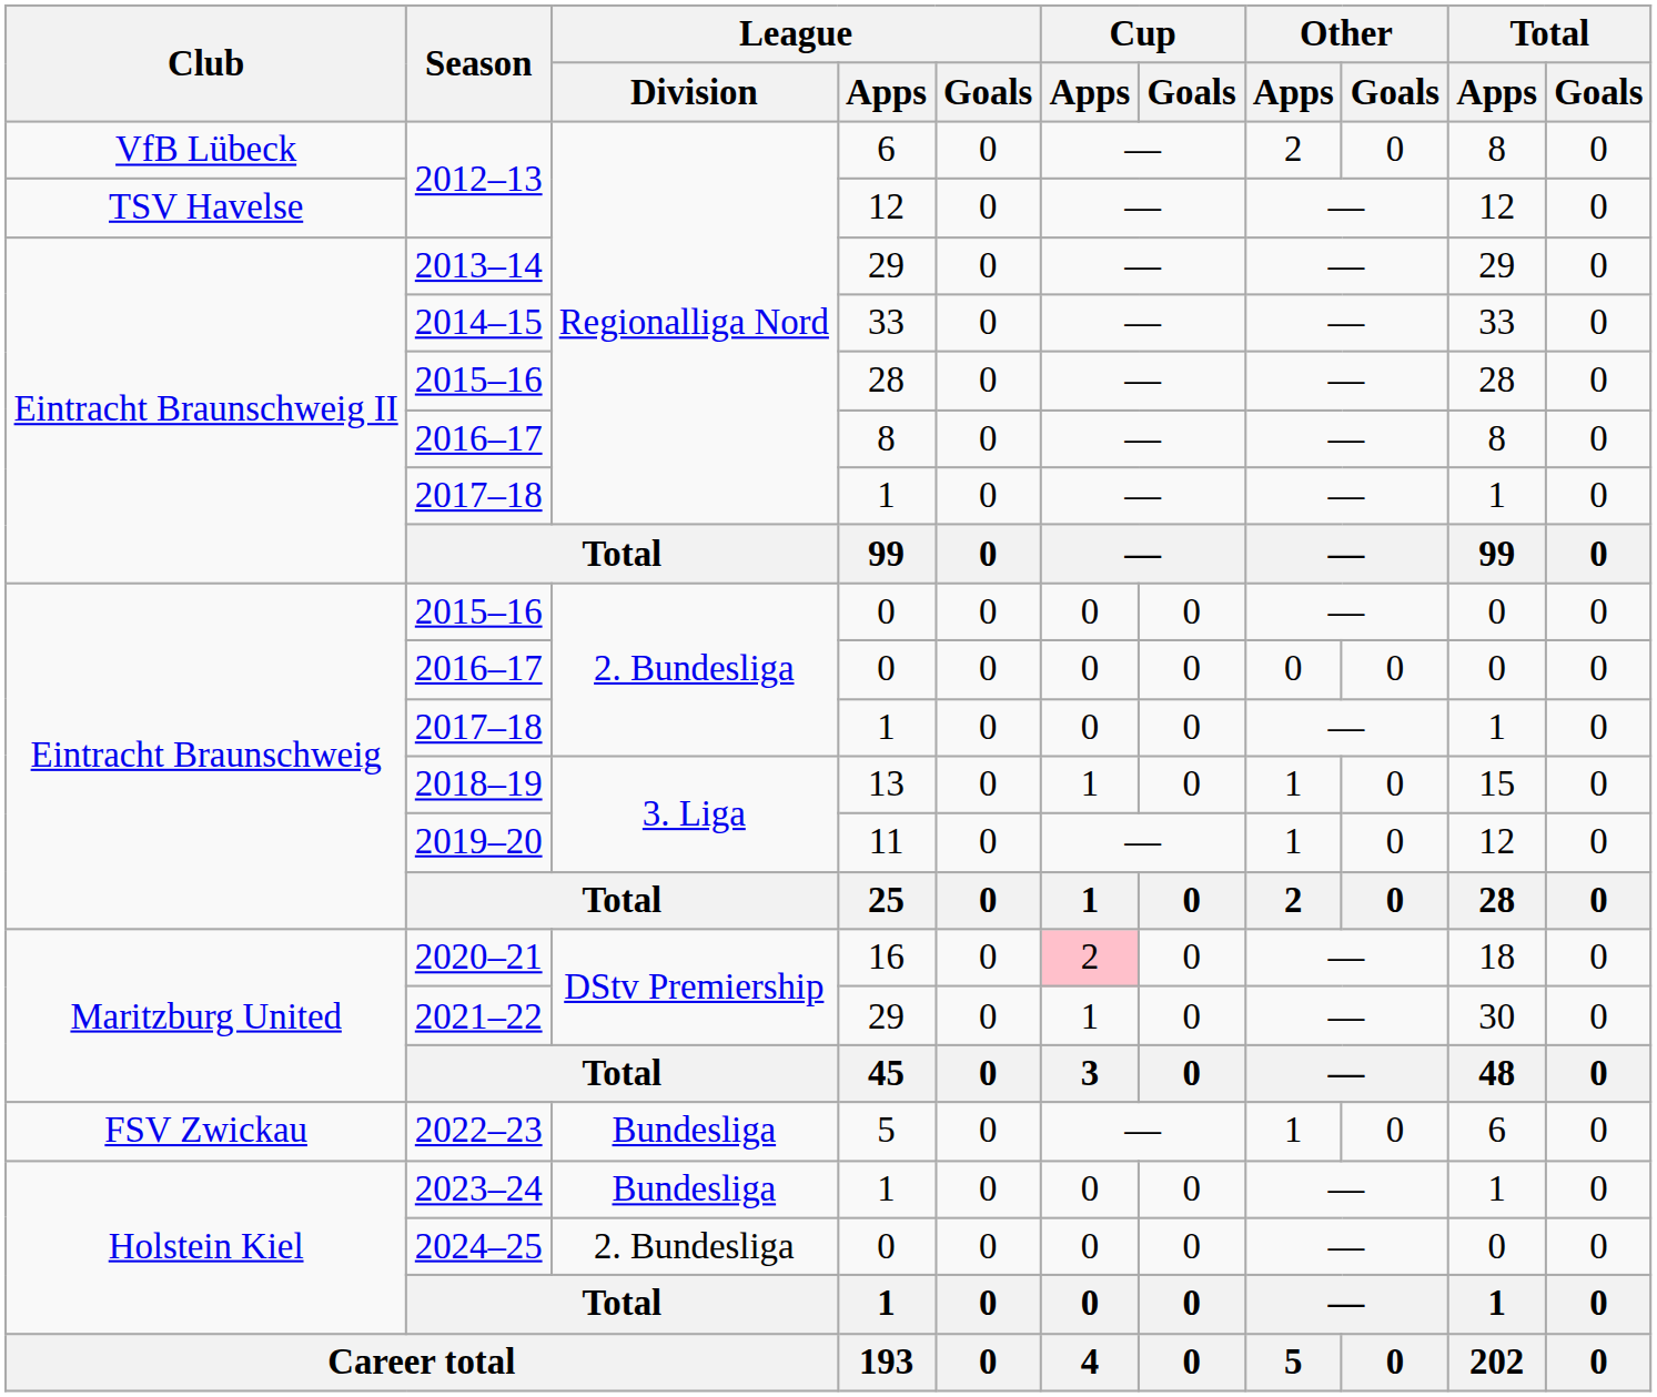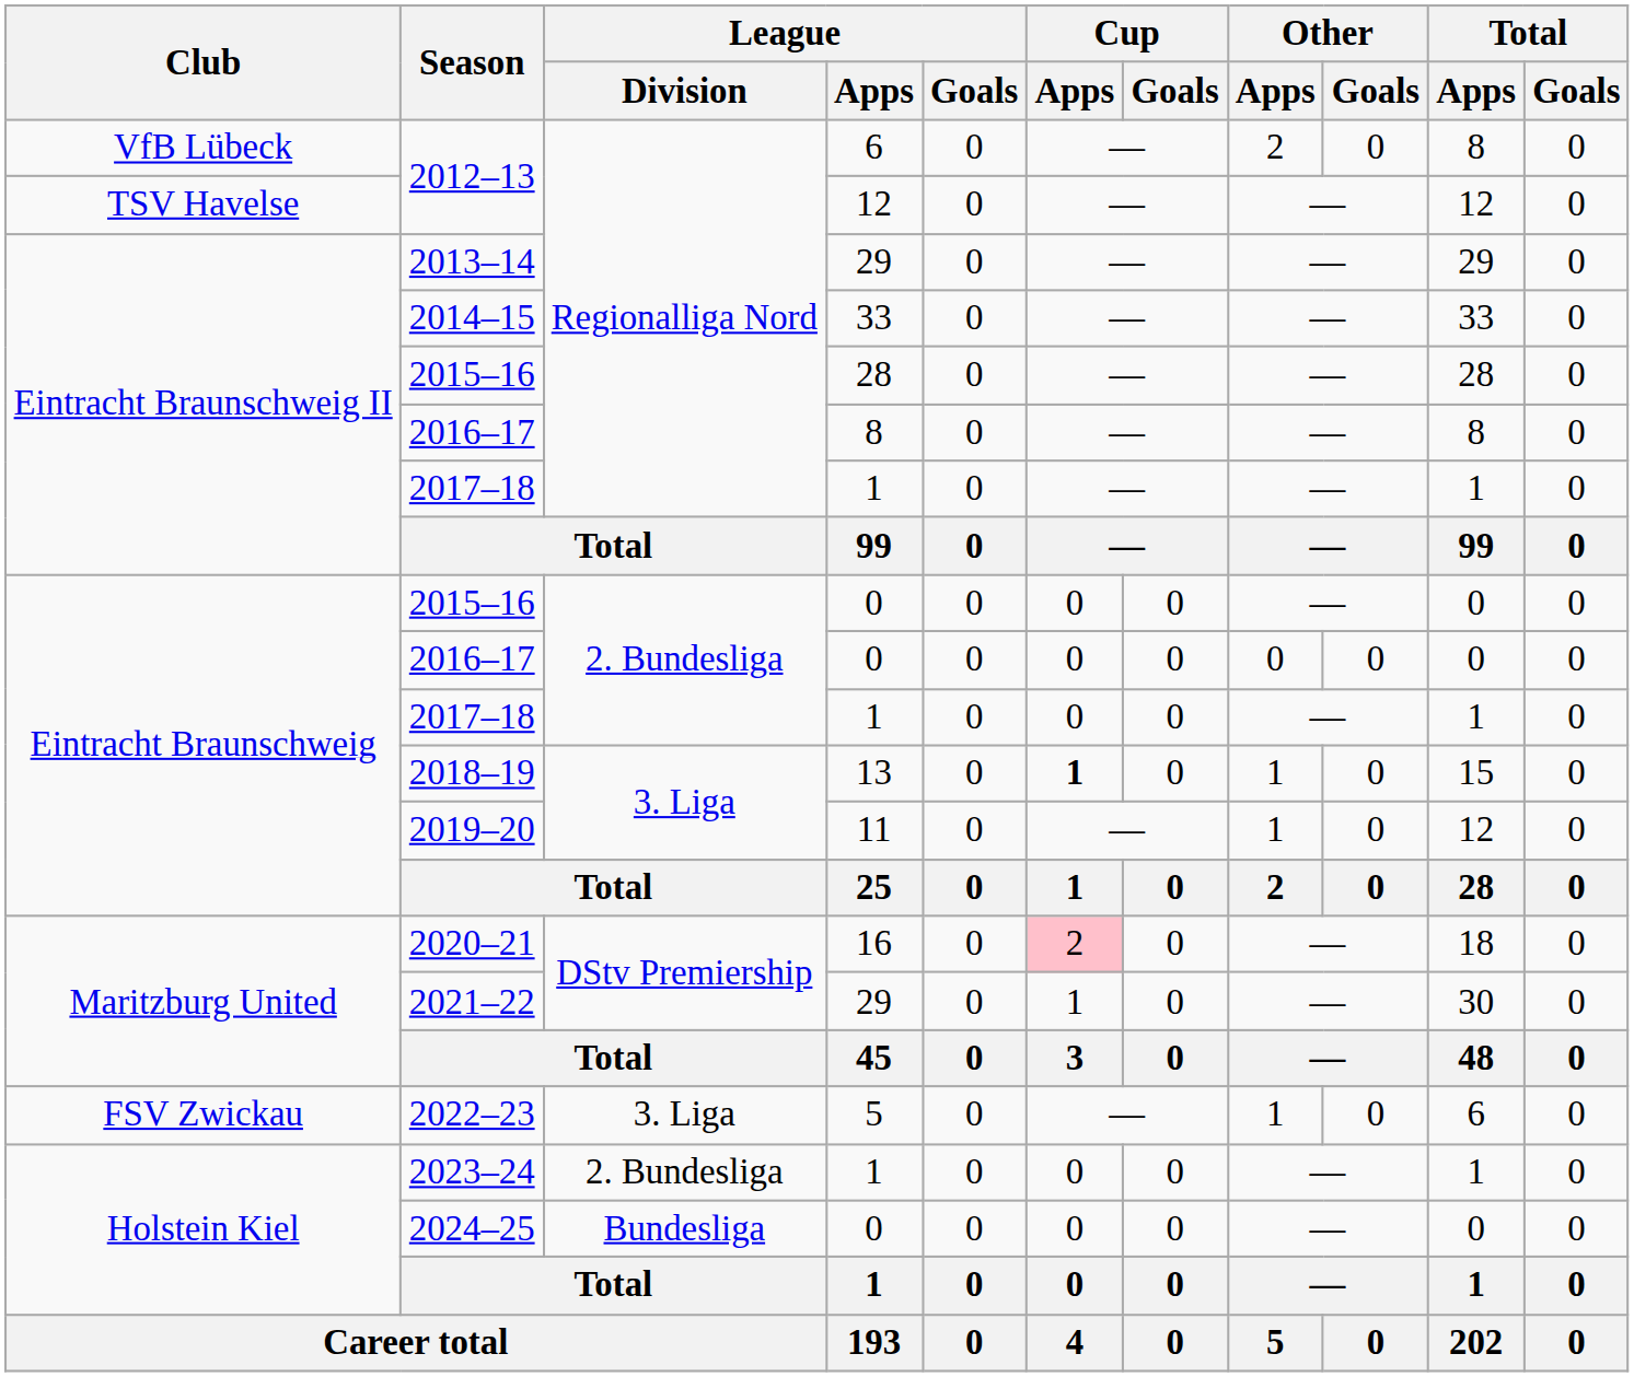 <table class="wikitable" style="text-align:center">
 <tr>
 <th rowspan="2">Club</th>
 <th rowspan="2">Season</th>
 <th colspan="3">League</th>
 <th colspan="2">Cup</th>
 <th colspan="2">Other</th>
 <th colspan="2">Total</th>
 </tr>
 <tr>
 <th>Division</th>
 <th>Apps</th>
 <th>Goals</th>
 <th>Apps</th>
 <th>Goals</th>
 <th>Apps</th>
 <th>Goals</th>
 <th>Apps</th>
 <th>Goals</th>
 </tr>
 <tr>
 <td><a href='#'>VfB Lübeck</a></td>
 <td rowspan=2><a href='#'>2012–13</a></td>
 <td rowspan=7><a href='#'>Regionalliga Nord</a></td>
 <td>6</td>
 <td>0</td>
 <td colspan=2>—</td>
 <td>2</td>
 <td>0</td>
 <td>8</td>
 <td>0</td>
 </tr>
 <tr>
 <td><a href='#'>TSV Havelse</a></td>
 <td>12</td>
 <td>0</td>
 <td colspan="2">—</td>
 <td colspan="2">—</td>
 <td>12</td>
 <td>0</td>
 </tr>
 <tr>
 <td rowspan=6><a href='#'>Eintracht Braunschweig II</a></td>
 <td><a href='#'>2013–14</a></td>
 <td>29</td>
 <td>0</td>
 <td colspan=2>—</td>
 <td colspan=2>—</td>
 <td>29</td>
 <td>0</td>
 </tr>
 <tr>
 <td><a href='#'>2014–15</a></td>
 <td>33</td>
 <td>0</td>
 <td colspan=2>—</td>
 <td colspan=2>—</td>
 <td>33</td>
 <td>0</td>
 </tr>
 <tr>
 <td><a href='#'>2015–16</a></td>
 <td>28</td>
 <td>0</td>
 <td colspan=2>—</td>
 <td colspan=2>—</td>
 <td>28</td>
 <td>0</td>
 </tr>
 <tr>
 <td><a href='#'>2016–17</a></td>
 <td>8</td>
 <td>0</td>
 <td colspan=2>—</td>
 <td colspan=2>—</td>
 <td>8</td>
 <td>0</td>
 </tr>
 <tr>
 <td><a href='#'>2017–18</a></td>
 <td>1</td>
 <td>0</td>
 <td colspan=2>—</td>
 <td colspan=2>—</td>
 <td>1</td>
 <td>0</td>
 </tr>
 <tr>
 <th colspan=2>Total</th>
 <th>99</th>
 <th>0</th>
 <th colspan=2>—</th>
 <th colspan=2>—</th>
 <th>99</th>
 <th>0</th>
 </tr>
 <tr>
 <td rowspan=6><a href='#'>Eintracht Braunschweig</a></td>
 <td><a href='#'>2015–16</a></td>
 <td rowspan=3><a href='#'>2. Bundesliga</a></td>
 <td>0</td>
 <td>0</td>
 <td>0</td>
 <td>0</td>
 <td colspan=2>—</td>
 <td>0</td>
 <td>0</td>
 </tr>
 <tr>
 <td><a href='#'>2016–17</a></td>
 <td>0</td>
 <td>0</td>
 <td>0</td>
 <td>0</td>
 <td>0</td>
 <td>0</td>
 <td>0</td>
 <td>0</td>
 </tr>
 <tr>
 <td><a href='#'>2017–18</a></td>
 <td>1</td>
 <td>0</td>
 <td>0</td>
 <td>0</td>
 <td colspan=2>—</td>
 <td>1</td>
 <td>0</td>
 </tr>
 <tr>
 <td><a href='#'>2018–19</a></td>
 <td rowspan=2><a href='#'>3. Liga</a></td>
 <td>13</td>
 <td>0</td>
-<td>1</td>
+<td><strong>1</strong></td>
 <td>0</td>
 <td>1</td>
 <td>0</td>
 <td>15</td>
 <td>0</td>
 </tr>
 <tr>
 <td><a href='#'>2019–20</a></td>
 <td>11</td>
 <td>0</td>
 <td colspan=2>—</td>
 <td>1</td>
 <td>0</td>
 <td>12</td>
 <td>0</td>
 </tr>
 <tr>
 <th colspan=2>Total</th>
 <th>25</th>
 <th>0</th>
 <th>1</th>
 <th>0</th>
 <th>2</th>
 <th>0</th>
 <th>28</th>
 <th>0</th>
 </tr>
 <tr>
 <td rowspan=3><a href='#'>Maritzburg United</a></td>
 <td><a href='#'>2020–21</a></td>
 <td rowspan=2><a href='#'>DStv Premiership</a></td>
 <td>16</td>
 <td>0</td>
 <td style="background: pink;">2</td>
 <td>0</td>
 <td colspan=2>—</td>
 <td>18</td>
 <td>0</td>
 </tr>
 <tr>
 <td><a href='#'>2021–22</a></td>
 <td>29</td>
 <td>0</td>
 <td>1</td>
 <td>0</td>
 <td colspan=2>—</td>
 <td>30</td>
 <td>0</td>
 </tr>
 <tr>
 <th colspan=2>Total</th>
 <th>45</th>
 <th>0</th>
 <th>3</th>
 <th>0</th>
 <th colspan=2>—</th>
 <th>48</th>
 <th>0</th>
 </tr>
 <tr>
 <td><a href='#'>FSV Zwickau</a></td>
 <td><a href='#'>2022–23</a></td>
-<td><a href='#'>Bundesliga</a></td>
+<td>3. Liga</td>
 <td>5</td>
 <td>0</td>
 <td colspan=2>—</td>
 <td>1</td>
 <td>0</td>
 <td>6</td>
 <td>0</td>
 </tr>
 <tr>
 <td rowspan=3><a href='#'>Holstein Kiel</a></td>
 <td><a href='#'>2023–24</a></td>
-<td><a href='#'>Bundesliga</a></td>
+<td>2. Bundesliga</td>
 <td>1</td>
 <td>0</td>
 <td>0</td>
 <td>0</td>
 <td colspan=2>—</td>
 <td>1</td>
 <td>0</td>
 </tr>
 <tr>
 <td><a href='#'>2024–25</a></td>
-<td>2. Bundesliga</td>
+<td><a href='#'>Bundesliga</a></td>
 <td>0</td>
 <td>0</td>
 <td>0</td>
 <td>0</td>
 <td colspan=2>—</td>
 <td>0</td>
 <td>0</td>
 </tr>
 <tr>
 <th colspan=2>Total</th>
 <th>1</th>
 <th>0</th>
 <th>0</th>
 <th>0</th>
 <th colspan=2>—</th>
 <th>1</th>
 <th>0</th>
 </tr>
 <tr>
 <th colspan=3><strong>Career total</strong></th>
 <th>193</th>
 <th>0</th>
 <th>4</th>
 <th>0</th>
 <th>5</th>
 <th>0</th>
 <th>202</th>
 <th>0</th>
 </tr>
 </table>
